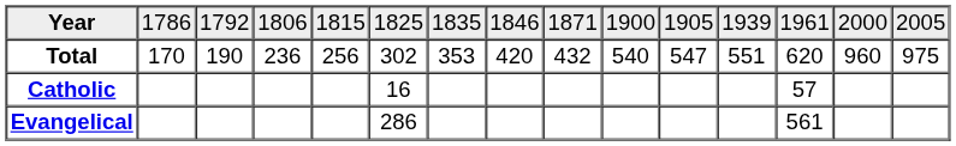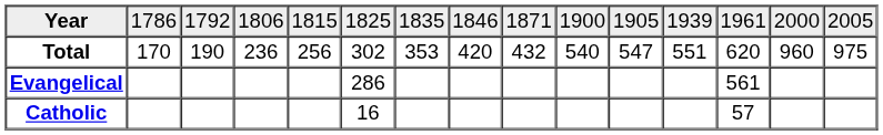 <table border="1" cellpadding="2" cellspacing="0" width="500">
 <tr bgcolor="#eeeeee" align="center">
 <td><strong>Year</strong></td>
 <td>1786</td>
 <td>1792</td>
 <td>1806</td>
 <td>1815</td>
 <td>1825</td>
 <td>1835</td>
 <td>1846</td>
 <td>1871</td>
 <td>1900</td>
 <td>1905</td>
 <td>1939</td>
 <td>1961</td>
 <td>2000</td>
 <td>2005</td>
 </tr>
 <tr align="center">
 <td><strong>Total</strong></td>
 <td>170</td>
 <td>190</td>
 <td>236</td>
 <td>256</td>
 <td>302</td>
 <td>353</td>
 <td>420</td>
 <td>432</td>
 <td>540</td>
 <td>547</td>
 <td>551</td>
 <td>620</td>
 <td>960</td>
 <td>975</td>
 </tr>
 <tr align="center">
+<td><strong><a href='#'>Evangelical</a></strong></td>
+<td> </td>
+<td> </td>
+<td> </td>
+<td> </td>
+<td>286</td>
+<td> </td>
+<td> </td>
+<td> </td>
+<td> </td>
+<td> </td>
+<td> </td>
+<td>561</td>
+<td> </td>
+<td> </td>
+</tr>
+<tr align="center">
 <td><strong><a href='#'>Catholic</a></strong></td>
 <td> </td>
 <td> </td>
 <td> </td>
 <td> </td>
 <td>16</td>
 <td> </td>
 <td> </td>
 <td> </td>
 <td> </td>
 <td> </td>
 <td> </td>
 <td>57</td>
 <td> </td>
 <td> </td>
 </tr>
-<tr align="center">
-<td><strong><a href='#'>Evangelical</a></strong></td>
-<td> </td>
-<td> </td>
-<td> </td>
-<td> </td>
-<td>286</td>
-<td> </td>
-<td> </td>
-<td> </td>
-<td> </td>
-<td> </td>
-<td> </td>
-<td>561</td>
-<td> </td>
-<td> </td>
-</tr>
 </table>
